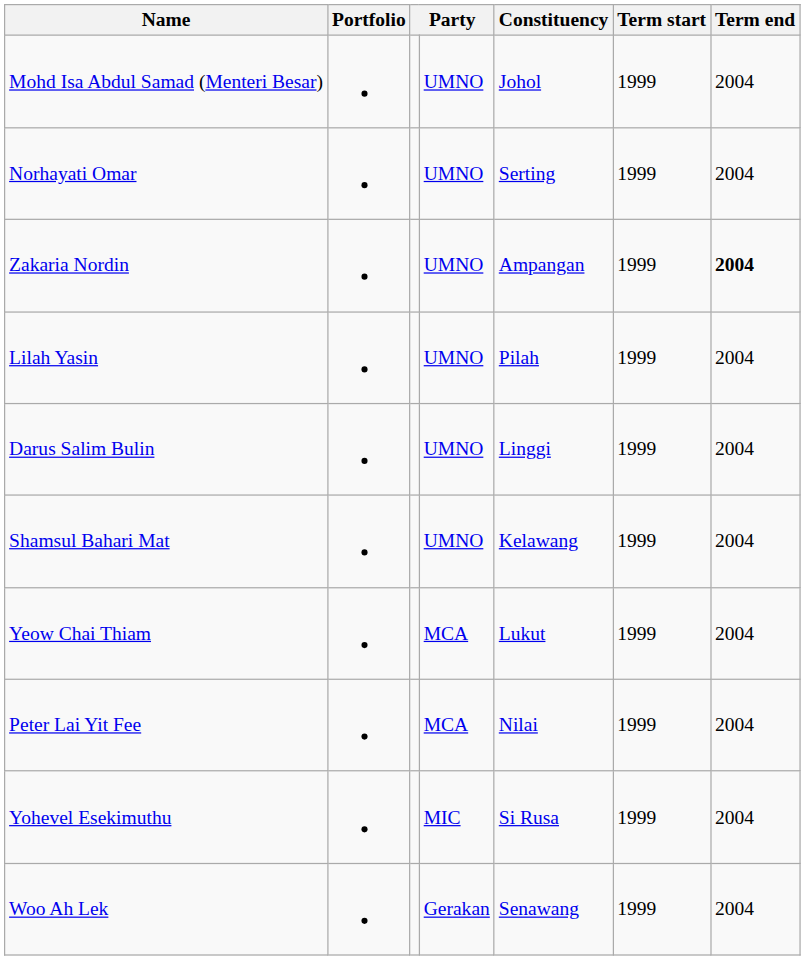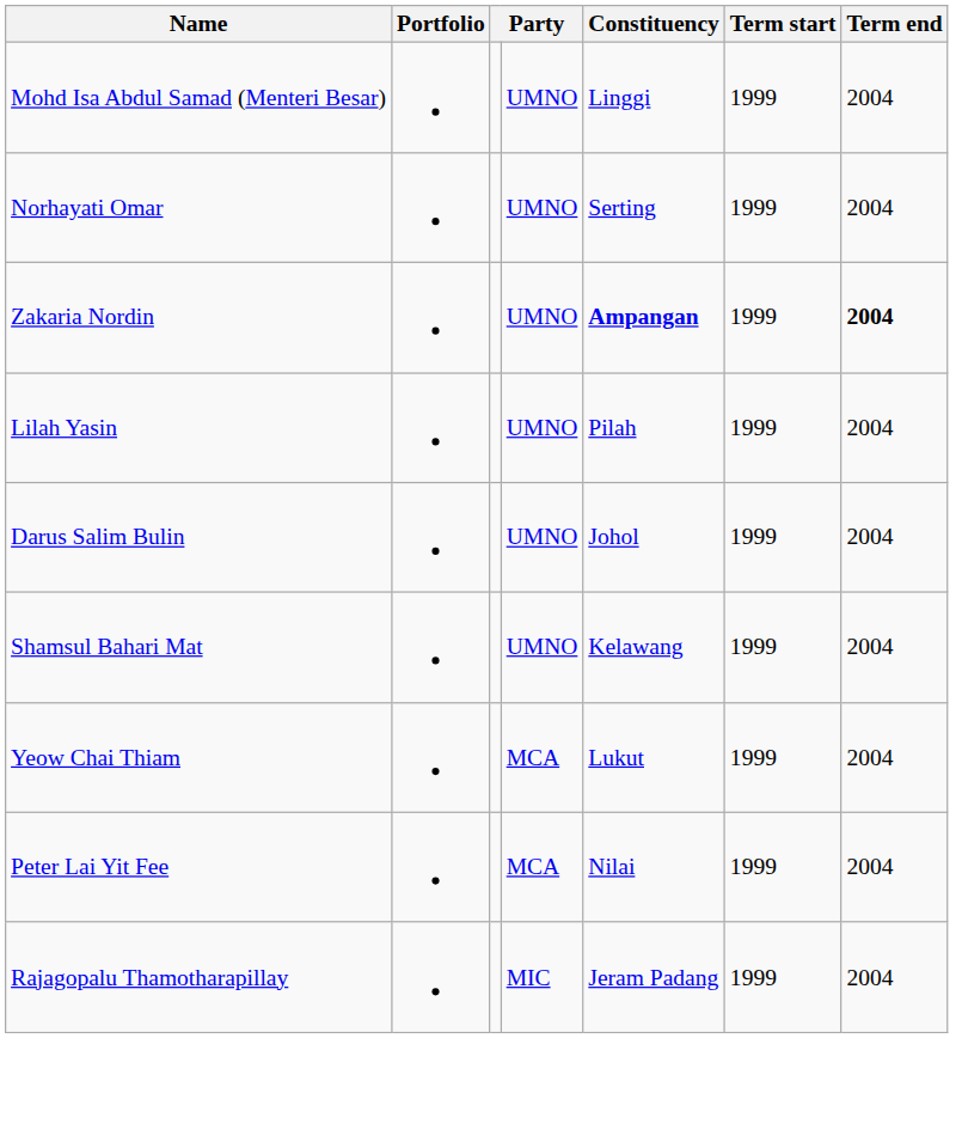 <table class="wikitable">
 <tr>
 <th>Name</th>
 <th>Portfolio</th>
 <th colspan=2>Party</th>
 <th>Constituency</th>
 <th>Term start</th>
 <th>Term end</th>
 </tr>
 <tr>
 <td><a href='#'>Mohd Isa Abdul Samad</a> (<a href='#'>Menteri Besar</a>)</td>
 <td><br><ul><li></li></ul></td>
 <td bgcolor=></td>
 <td><a href='#'>UMNO</a></td>
-<td><a href='#'>Johol</a></td>
+<td><a href='#'>Linggi</a></td>
 <td>1999</td>
 <td>2004</td>
 </tr>
 <tr>
 <td><a href='#'>Norhayati Omar</a></td>
 <td><br><ul><li></li></ul></td>
 <td bgcolor=></td>
 <td><a href='#'>UMNO</a></td>
 <td><a href='#'>Serting</a></td>
 <td>1999</td>
 <td>2004</td>
 </tr>
 <tr>
 <td><a href='#'>Zakaria Nordin</a></td>
 <td><br><ul><li></li></ul></td>
 <td bgcolor=></td>
 <td><a href='#'>UMNO</a></td>
-<td><a href='#'>Ampangan</a></td>
+<td><strong><a href='#'>Ampangan</a></strong></td>
 <td>1999</td>
 <td><strong>2004</strong></td>
 </tr>
 <tr>
 <td><a href='#'>Lilah Yasin</a></td>
 <td><br><ul><li></li></ul></td>
 <td bgcolor=></td>
 <td><a href='#'>UMNO</a></td>
 <td><a href='#'>Pilah</a></td>
 <td>1999</td>
 <td>2004</td>
 </tr>
 <tr>
 <td><a href='#'>Darus Salim Bulin</a></td>
 <td><br><ul><li></li></ul></td>
 <td bgcolor=></td>
 <td><a href='#'>UMNO</a></td>
-<td><a href='#'>Linggi</a></td>
+<td><a href='#'>Johol</a></td>
 <td>1999</td>
 <td>2004</td>
 </tr>
 <tr>
 <td><a href='#'>Shamsul Bahari Mat</a></td>
 <td><br><ul><li></li></ul></td>
 <td bgcolor=></td>
 <td><a href='#'>UMNO</a></td>
 <td><a href='#'>Kelawang</a></td>
 <td>1999</td>
 <td>2004</td>
 </tr>
 <tr>
 <td><a href='#'>Yeow Chai Thiam</a></td>
 <td><br><ul><li></li></ul></td>
 <td bgcolor=></td>
 <td><a href='#'>MCA</a></td>
 <td><a href='#'>Lukut</a></td>
 <td>1999</td>
 <td>2004</td>
 </tr>
 <tr>
 <td><a href='#'>Peter Lai Yit Fee</a></td>
 <td><br><ul><li></li></ul></td>
 <td bgcolor=></td>
 <td><a href='#'>MCA</a></td>
 <td><a href='#'>Nilai</a></td>
 <td>1999</td>
 <td>2004</td>
 </tr>
 <tr>
-<td><a href='#'>Yohevel Esekimuthu</a></td>
+<td><a href='#'>Rajagopalu Thamotharapillay</a></td>
 <td><br><ul><li></li></ul></td>
 <td bgcolor=></td>
 <td><a href='#'>MIC</a></td>
-<td><a href='#'>Si Rusa</a></td>
-<td>1999</td>
-<td>2004</td>
-</tr>
-<tr>
-<td><a href='#'>Woo Ah Lek</a></td>
-<td><br><ul><li></li></ul></td>
-<td bgcolor=></td>
-<td><a href='#'>Gerakan</a></td>
-<td><a href='#'>Senawang</a></td>
+<td><a href='#'>Jeram Padang</a></td>
 <td>1999</td>
 <td>2004</td>
 </tr>
 </table>
